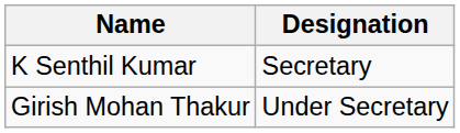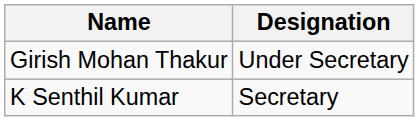 <table class="wikitable">
 <tr>
 <th><strong>Name</strong></th>
 <th><strong>Designation</strong></th>
 </tr>
 <tr>
+<td>Girish Mohan Thakur</td>
+<td>Under Secretary</td>
+</tr>
+<tr>
 <td>K Senthil Kumar</td>
 <td>Secretary</td>
 </tr>
-<tr>
-<td>Girish Mohan Thakur</td>
-<td>Under Secretary</td>
-</tr>
 </table>
